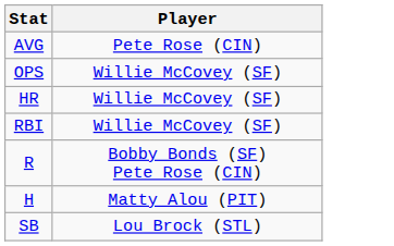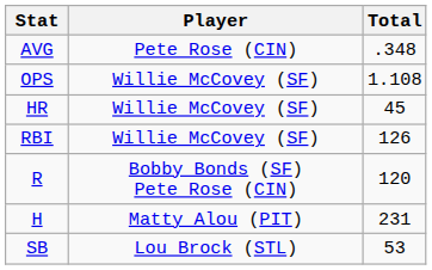 <table class="wikitable" style="text-align:center;">
 <tr>
 <th style="width:15%;">Stat</th>
 <th>Player</th>
+<th style="width:15%;">Total</th>
 </tr>
 <tr>
 <td><a href='#'>AVG</a></td>
 <td><a href='#'>Pete Rose</a> (<a href='#'>CIN</a>)</td>
+<td>.348</td>
 </tr>
 <tr>
 <td><a href='#'>OPS</a></td>
 <td><a href='#'>Willie McCovey</a> (<a href='#'>SF</a>)</td>
+<td>1.108</td>
 </tr>
 <tr>
 <td><a href='#'>HR</a></td>
 <td><a href='#'>Willie McCovey</a> (<a href='#'>SF</a>)</td>
+<td>45</td>
 </tr>
 <tr>
 <td><a href='#'>RBI</a></td>
 <td><a href='#'>Willie McCovey</a> (<a href='#'>SF</a>)</td>
+<td>126</td>
 </tr>
 <tr>
 <td><a href='#'>R</a></td>
 <td><a href='#'>Bobby Bonds</a> (<a href='#'>SF</a>)<br><a href='#'>Pete Rose</a> (<a href='#'>CIN</a>)</td>
+<td>120</td>
 </tr>
 <tr>
 <td><a href='#'>H</a></td>
 <td><a href='#'>Matty Alou</a> (<a href='#'>PIT</a>)</td>
+<td>231</td>
 </tr>
 <tr>
 <td><a href='#'>SB</a></td>
 <td><a href='#'>Lou Brock</a> (<a href='#'>STL</a>)</td>
+<td>53</td>
 </tr>
 </table>
